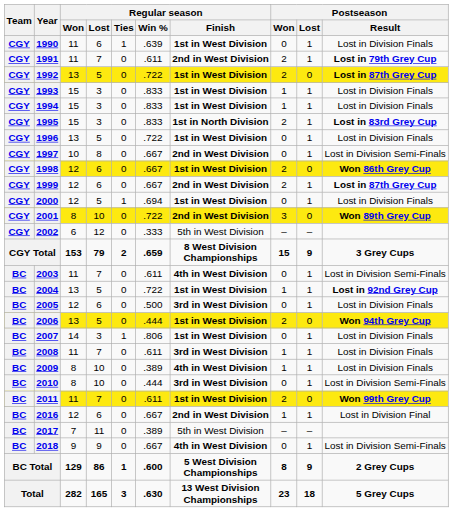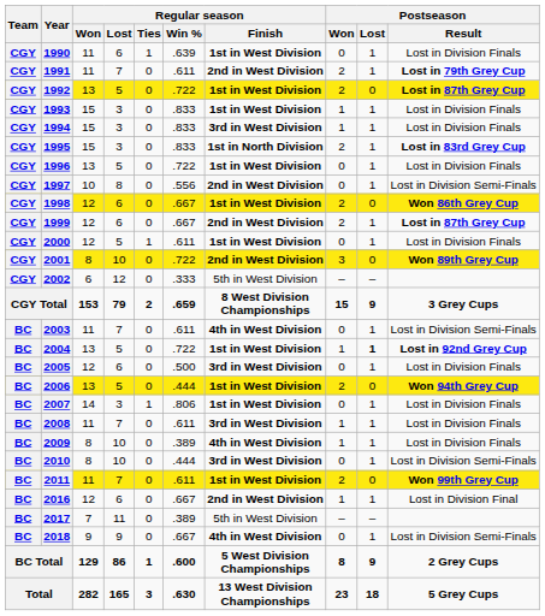 <table class="wikitable" style="font-size: 95%; text-align:center;">
 <tr>
 <th rowspan="2">Team</th>
 <th rowspan="2">Year</th>
 <th colspan="5">Regular season</th>
 <th colspan="4">Postseason</th>
 </tr>
 <tr>
 <th>Won</th>
 <th>Lost</th>
 <th>Ties</th>
 <th>Win %</th>
 <th>Finish</th>
 <th>Won</th>
 <th>Lost</th>
 <th>Result</th>
 </tr>
 <tr>
 <th><a href='#'>CGY</a></th>
 <th><a href='#'>1990</a></th>
 <td>11</td>
 <td>6</td>
 <td>1</td>
 <td>.639</td>
 <td><strong>1st in West Division</strong></td>
 <td>0</td>
 <td>1</td>
 <td>Lost in Division Finals</td>
 </tr>
 <tr>
 <th><a href='#'>CGY</a></th>
 <th><a href='#'>1991</a></th>
 <td>11</td>
 <td>7</td>
 <td>0</td>
 <td>.611</td>
 <td><strong>2nd in West Division</strong></td>
 <td>2</td>
 <td>1</td>
 <td><strong>Lost in <a href='#'>79th Grey Cup</a></strong></td>
 </tr>
 <tr ! style="background:#FDE910;">
 <th><a href='#'>CGY</a></th>
 <th><a href='#'>1992</a></th>
 <td>13</td>
 <td>5</td>
 <td>0</td>
 <td>.722</td>
 <td><strong>1st in West Division</strong></td>
 <td>2</td>
 <td>0</td>
 <td><strong>Lost in <a href='#'>87th Grey Cup</a></strong></td>
 </tr>
 <tr>
 <th><a href='#'>CGY</a></th>
 <th><a href='#'>1993</a></th>
 <td>15</td>
 <td>3</td>
 <td>0</td>
 <td>.833</td>
 <td><strong>1st in West Division</strong></td>
 <td>1</td>
 <td>1</td>
 <td>Lost in Division Finals</td>
 </tr>
 <tr>
 <th><a href='#'>CGY</a></th>
 <th><a href='#'>1994</a></th>
 <td>15</td>
 <td>3</td>
 <td>0</td>
 <td>.833</td>
-<td><strong>1st in West Division</strong></td>
+<td><strong>3rd in West Division</strong></td>
 <td>1</td>
 <td>1</td>
 <td>Lost in Division Finals</td>
 </tr>
 <tr>
 <th><a href='#'>CGY</a></th>
 <th><a href='#'>1995</a></th>
 <td>15</td>
 <td>3</td>
 <td>0</td>
 <td>.833</td>
 <td><strong>1st in North Division</strong></td>
 <td>2</td>
 <td>1</td>
 <td><strong>Lost in <a href='#'>83rd Grey Cup</a></strong></td>
 </tr>
 <tr>
 <th><a href='#'>CGY</a></th>
 <th><a href='#'>1996</a></th>
 <td>13</td>
 <td>5</td>
 <td>0</td>
 <td>.722</td>
 <td><strong>1st in West Division</strong></td>
 <td>0</td>
 <td>1</td>
 <td>Lost in Division Finals</td>
 </tr>
 <tr>
 <th><a href='#'>CGY</a></th>
 <th><a href='#'>1997</a></th>
 <td>10</td>
 <td>8</td>
 <td>0</td>
-<td>.667</td>
+<td>.556</td>
 <td><strong>2nd in West Division</strong></td>
 <td>0</td>
 <td>1</td>
 <td>Lost in Division Semi-Finals</td>
 </tr>
 <tr ! style="background:#FDE910;">
 <th><a href='#'>CGY</a></th>
 <th><a href='#'>1998</a></th>
 <td>12</td>
 <td>6</td>
 <td>0</td>
 <td>.667</td>
 <td><strong>1st in West Division</strong></td>
 <td>2</td>
 <td>0</td>
 <td><strong>Won <a href='#'>86th Grey Cup</a></strong></td>
 </tr>
 <tr>
 <th><a href='#'>CGY</a></th>
 <th><a href='#'>1999</a></th>
 <td>12</td>
 <td>6</td>
 <td>0</td>
 <td>.667</td>
 <td><strong>2nd in West Division</strong></td>
 <td>2</td>
 <td>1</td>
 <td><strong>Lost in <a href='#'>87th Grey Cup</a></strong></td>
 </tr>
 <tr>
 <th><a href='#'>CGY</a></th>
 <th><a href='#'>2000</a></th>
 <td>12</td>
 <td>5</td>
 <td>1</td>
-<td>.694</td>
+<td>.611</td>
 <td><strong>1st in West Division</strong></td>
 <td>0</td>
 <td>1</td>
 <td>Lost in Division Finals</td>
 </tr>
 <tr ! style="background:#FDE910;">
 <th><a href='#'>CGY</a></th>
 <th><a href='#'>2001</a></th>
 <td>8</td>
 <td>10</td>
 <td>0</td>
 <td>.722</td>
 <td><strong>2nd in West Division</strong></td>
 <td>3</td>
 <td>0</td>
 <td><strong>Won <a href='#'>89th Grey Cup</a></strong></td>
 </tr>
 <tr>
 <th><a href='#'>CGY</a></th>
 <th><a href='#'>2002</a></th>
 <td>6</td>
 <td>12</td>
 <td>0</td>
 <td>.333</td>
 <td>5th in West Division</td>
 <td>–</td>
 <td>–</td>
 <td></td>
 </tr>
 <tr>
 <th colspan="2"><strong>CGY Total</strong></th>
 <td><strong>153</strong></td>
 <td><strong>79</strong></td>
 <td><strong>2</strong></td>
 <td><strong>.659</strong></td>
 <td><strong>8 West Division<br>Championships</strong></td>
 <td><strong>15</strong></td>
 <td><strong>9</strong></td>
 <td><strong>3 Grey Cups</strong></td>
 </tr>
 <tr>
 <th><a href='#'>BC</a></th>
 <th><a href='#'>2003</a></th>
 <td>11</td>
 <td>7</td>
 <td>0</td>
 <td>.611</td>
 <td><strong>4th in West Division</strong></td>
 <td>0</td>
 <td>1</td>
 <td>Lost in Division Semi-Finals</td>
 </tr>
 <tr>
 <th><a href='#'>BC</a></th>
 <th><a href='#'>2004</a></th>
 <td>13</td>
 <td>5</td>
 <td>0</td>
 <td>.722</td>
 <td><strong>1st in West Division</strong></td>
 <td>1</td>
-<td>1</td>
+<td><strong>1</strong></td>
 <td><strong>Lost in <a href='#'>92nd Grey Cup</a></strong></td>
 </tr>
 <tr>
 <th><a href='#'>BC</a></th>
 <th><a href='#'>2005</a></th>
 <td>12</td>
 <td>6</td>
 <td>0</td>
 <td>.500</td>
 <td><strong>3rd in West Division</strong></td>
 <td>0</td>
 <td>1</td>
 <td>Lost in Division Finals</td>
 </tr>
 <tr ! style="background:#FDE910;">
 <th><a href='#'>BC</a></th>
 <th><a href='#'>2006</a></th>
 <td>13</td>
 <td>5</td>
 <td>0</td>
 <td>.444</td>
 <td><strong>1st in West Division</strong></td>
 <td>2</td>
 <td>0</td>
 <td><strong>Won <a href='#'>94th Grey Cup</a></strong></td>
 </tr>
 <tr>
 <th><a href='#'>BC</a></th>
 <th><a href='#'>2007</a></th>
 <td>14</td>
 <td>3</td>
 <td>1</td>
 <td>.806</td>
 <td><strong>1st in West Division</strong></td>
 <td>0</td>
 <td>1</td>
 <td>Lost in Division Finals</td>
 </tr>
 <tr>
 <th><a href='#'>BC</a></th>
 <th><a href='#'>2008</a></th>
 <td>11</td>
 <td>7</td>
 <td>0</td>
 <td>.611</td>
 <td><strong>3rd in West Division</strong></td>
 <td>1</td>
 <td>1</td>
 <td>Lost in Division Finals</td>
 </tr>
 <tr>
 <th><a href='#'>BC</a></th>
 <th><a href='#'>2009</a></th>
 <td>8</td>
 <td>10</td>
 <td>0</td>
 <td>.389</td>
 <td><strong>4th in West Division</strong></td>
 <td>1</td>
 <td>1</td>
 <td>Lost in Division Finals</td>
 </tr>
 <tr>
 <th><a href='#'>BC</a></th>
 <th><a href='#'>2010</a></th>
 <td>8</td>
 <td>10</td>
 <td>0</td>
 <td>.444</td>
 <td><strong>3rd in West Division</strong></td>
 <td>0</td>
 <td>1</td>
 <td>Lost in Division Semi-Finals</td>
 </tr>
 <tr ! style="background:#FDE910;">
 <th><a href='#'>BC</a></th>
 <th><a href='#'>2011</a></th>
 <td>11</td>
 <td>7</td>
 <td>0</td>
 <td>.611</td>
 <td><strong>1st in West Division</strong></td>
 <td>2</td>
 <td>0</td>
 <td><strong>Won <a href='#'>99th Grey Cup</a></strong></td>
 </tr>
 <tr>
 <th><a href='#'>BC</a></th>
 <th><a href='#'>2016</a></th>
 <td>12</td>
 <td>6</td>
 <td>0</td>
 <td>.667</td>
 <td><strong>2nd in West Division</strong></td>
 <td>1</td>
 <td>1</td>
 <td>Lost in Division Final</td>
 </tr>
 <tr>
 <th><a href='#'>BC</a></th>
 <th><a href='#'>2017</a></th>
 <td>7</td>
 <td>11</td>
 <td>0</td>
 <td>.389</td>
 <td>5th in West Division</td>
 <td>–</td>
 <td>–</td>
 <td></td>
 </tr>
 <tr>
 <th><a href='#'>BC</a></th>
 <th><a href='#'>2018</a></th>
 <td>9</td>
 <td>9</td>
 <td>0</td>
 <td>.667</td>
 <td><strong>4th in West Division</strong></td>
 <td>0</td>
 <td>1</td>
 <td>Lost in Division Semi-Finals</td>
 </tr>
 <tr>
 <th colspan="2"><strong>BC Total</strong></th>
 <td><strong>129</strong></td>
 <td><strong>86</strong></td>
 <td><strong>1</strong></td>
 <td><strong>.600</strong></td>
 <td><strong>5 West Division<br>Championships</strong></td>
 <td><strong>8</strong></td>
 <td><strong>9</strong></td>
 <td><strong>2 Grey Cups</strong></td>
 </tr>
 <tr>
 <th colspan="2"><strong>Total</strong></th>
 <td><strong>282</strong></td>
 <td><strong>165</strong></td>
 <td><strong>3</strong></td>
 <td><strong>.630</strong></td>
 <td><strong>13 West Division<br>Championships</strong></td>
 <td><strong>23</strong></td>
 <td><strong>18</strong></td>
 <td><strong>5 Grey Cups</strong></td>
 </tr>
 </table>
